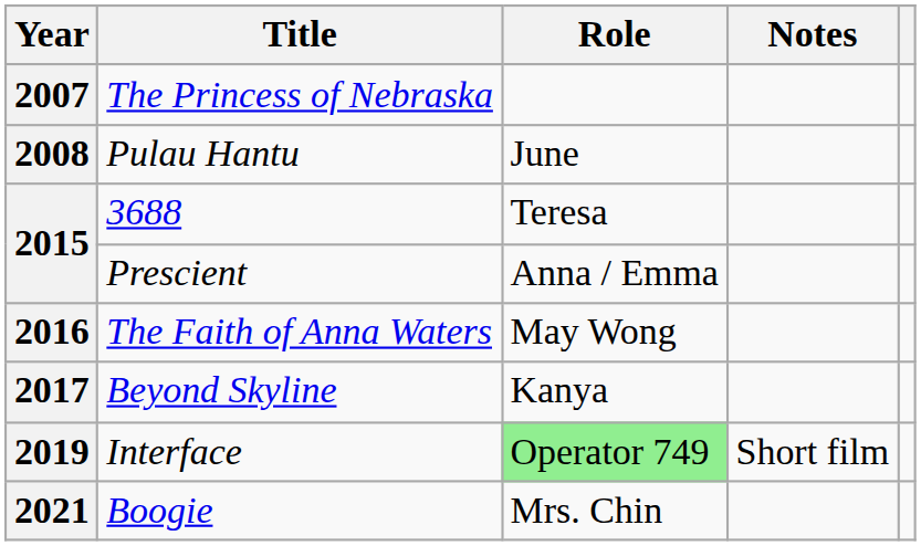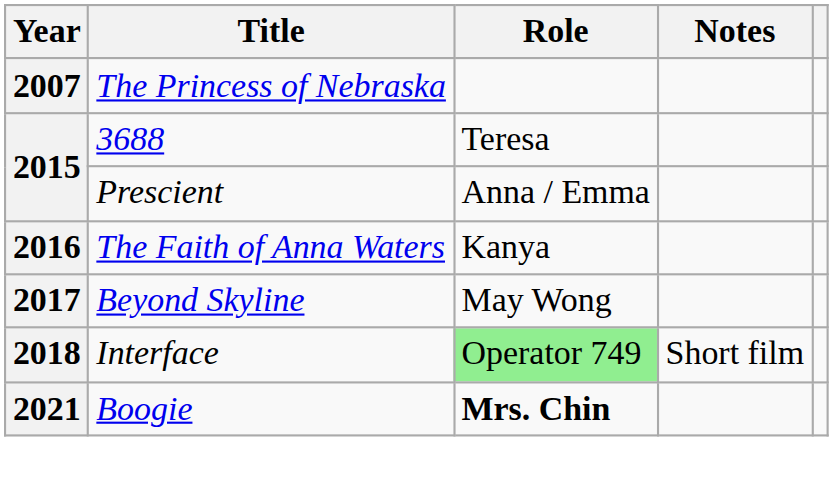 <table class="wikitable sortable plainrowheaders">
 <tr>
 <th scope="col">Year</th>
 <th scope="col">Title</th>
 <th scope="col">Role</th>
 <th scope="col" class="unsortable">Notes</th>
 <th scope="col" class="unsortable"></th>
 </tr>
 <tr>
 <th scope="row">2007</th>
 <td><em><a href='#'>The Princess of Nebraska</a></em></td>
-<td></td>
-<td></td>
-</tr>
-<tr>
-<th scope="row">2008</th>
-<td><em>Pulau Hantu</em></td>
-<td>June</td>
 <td></td>
 <td></td>
 </tr>
 <tr>
 <th scope="row" rowspan="2">2015</th>
 <td><em><a href='#'>3688</a></em></td>
 <td>Teresa</td>
 <td></td>
 <td></td>
 </tr>
 <tr>
 <td><em>Prescient</em></td>
 <td>Anna / Emma</td>
 <td></td>
 <td></td>
 </tr>
 <tr>
 <th scope="row">2016</th>
 <td><em><a href='#'>The Faith of Anna Waters</a></em></td>
-<td>May Wong</td>
+<td>Kanya</td>
 <td></td>
 <td></td>
 </tr>
 <tr>
 <th scope="row">2017</th>
 <td><em><a href='#'>Beyond Skyline</a></em></td>
-<td>Kanya</td>
+<td>May Wong</td>
 <td></td>
 <td></td>
 </tr>
 <tr>
-<th scope="row">2019</th>
+<th scope="row">2018</th>
 <td><em>Interface</em></td>
 <td style="background: lightgreen;">Operator 749</td>
 <td>Short film</td>
 <td></td>
 </tr>
 <tr>
 <th scope="row">2021</th>
 <td><em><a href='#'>Boogie</a></em></td>
-<td>Mrs. Chin</td>
+<td><strong>Mrs. Chin</strong></td>
 <td></td>
 <td></td>
 </tr>
 </table>
